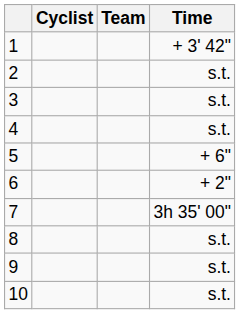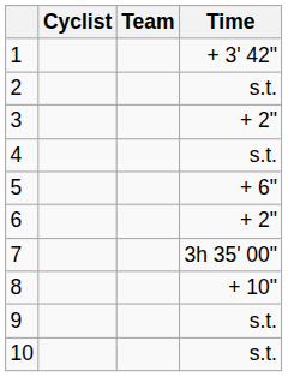 <table class="wikitable">
 <tr>
 <th></th>
 <th>Cyclist</th>
 <th>Team</th>
 <th>Time</th>
 </tr>
 <tr>
 <td>1</td>
 <td></td>
 <td></td>
 <td style="text-align:right;">+ 3' 42"</td>
 </tr>
 <tr>
 <td>2</td>
 <td></td>
 <td></td>
 <td style="text-align:right;">s.t.</td>
 </tr>
 <tr>
 <td>3</td>
 <td></td>
 <td></td>
-<td style="text-align:right;">s.t.</td>
+<td style="text-align:right;">+ 2"</td>
 </tr>
 <tr>
 <td>4</td>
 <td></td>
 <td></td>
 <td style="text-align:right;">s.t.</td>
 </tr>
 <tr>
 <td>5</td>
 <td></td>
 <td></td>
 <td style="text-align:right;">+ 6"</td>
 </tr>
 <tr>
 <td>6</td>
 <td></td>
 <td></td>
 <td style="text-align:right;">+ 2"</td>
 </tr>
 <tr>
 <td>7</td>
 <td></td>
 <td></td>
 <td style="text-align:right;">3h 35' 00"</td>
 </tr>
 <tr>
 <td>8</td>
 <td></td>
 <td></td>
-<td style="text-align:right;">s.t.</td>
+<td style="text-align:right;">+ 10"</td>
 </tr>
 <tr>
 <td>9</td>
 <td></td>
 <td></td>
 <td style="text-align:right;">s.t.</td>
 </tr>
 <tr>
 <td>10</td>
 <td></td>
 <td></td>
 <td style="text-align:right;">s.t.</td>
 </tr>
 </table>
